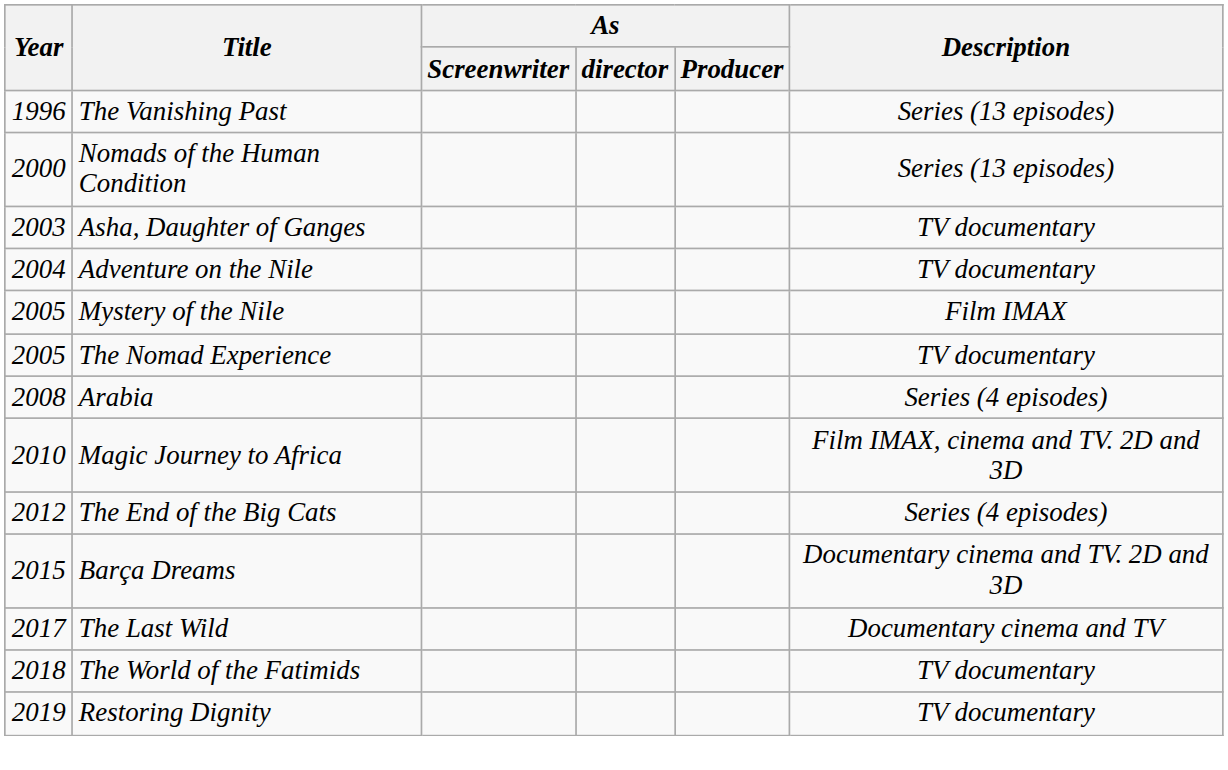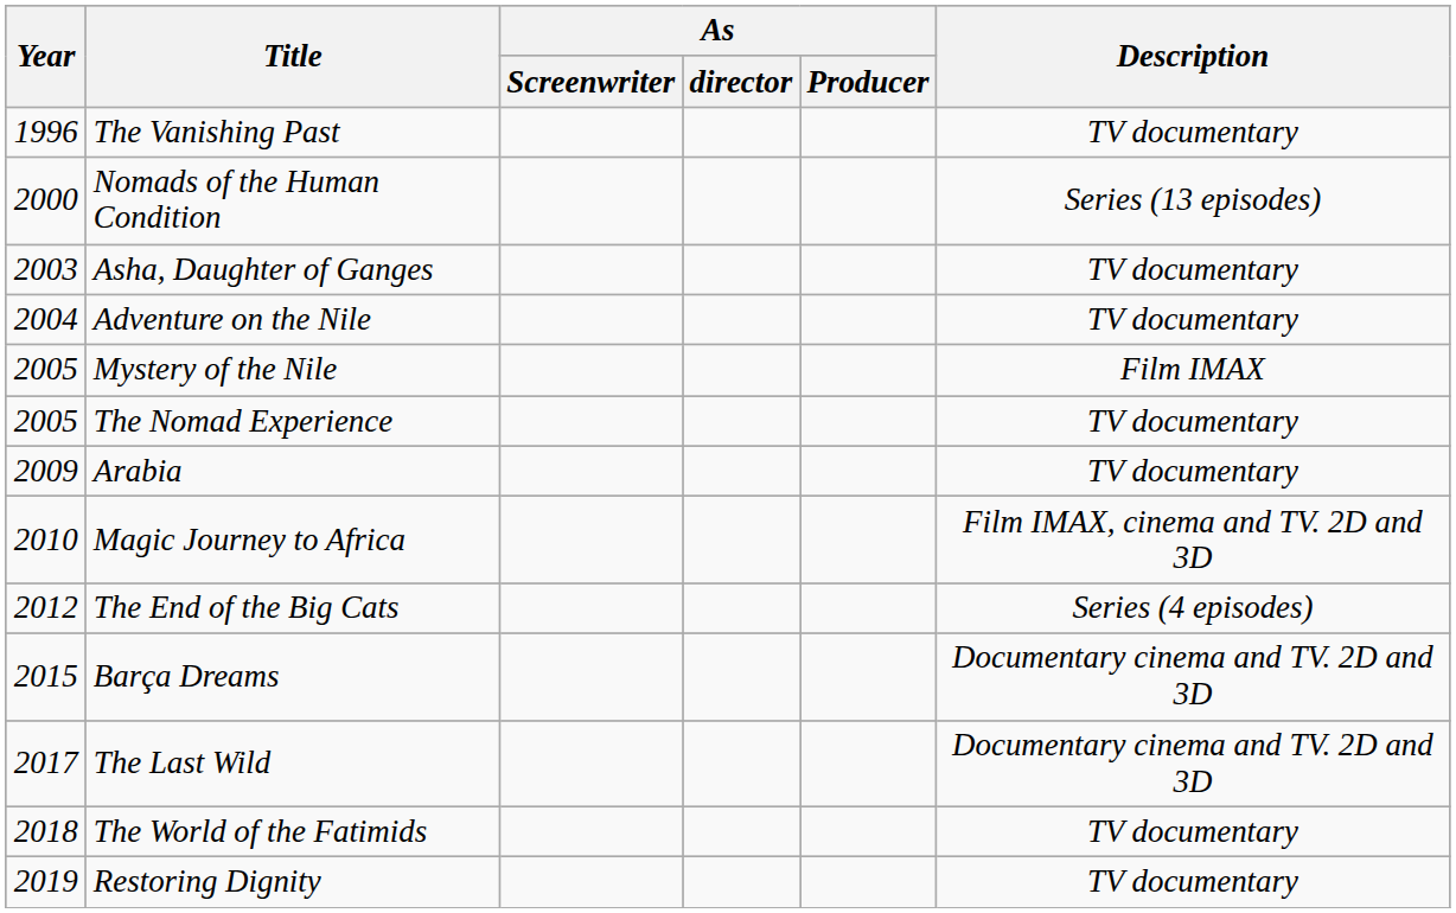 <table class="wikitable sortable">
 <tr>
 <th rowspan="2" width="33"><em>Year</em></th>
 <th rowspan="2" width="200"><em>Title</em></th>
 <th colspan="3"><em>As</em></th>
 <th rowspan="2" width="250"><em>Description</em></th>
 </tr>
 <tr>
 <th><em>Screenwriter</em></th>
 <th><em>director</em></th>
 <th><em>Producer</em></th>
 </tr>
 <tr align="center">
 <td><em>1996</em></td>
 <td align="left"><em>The Vanishing Past</em></td>
 <td></td>
 <td></td>
 <td></td>
-<td><em>Series (13 episodes)</em></td>
+<td><em>TV documentary</em></td>
 </tr>
 <tr align="center">
 <td><em>2000</em></td>
 <td align="left"><em>Nomads of the Human Condition</em></td>
 <td></td>
 <td></td>
 <td></td>
 <td><em>Series (13 episodes)</em></td>
 </tr>
 <tr align="center">
 <td><em>2003</em></td>
 <td align="left"><em>Asha, Daughter of Ganges</em></td>
 <td></td>
 <td></td>
 <td></td>
 <td><em>TV documentary</em></td>
 </tr>
 <tr align="center">
 <td><em>2004</em></td>
 <td align="left"><em>Adventure on the Nile</em></td>
 <td></td>
 <td></td>
 <td></td>
 <td><em>TV documentary</em></td>
 </tr>
 <tr align="center">
 <td><em>2005</em></td>
 <td align="left"><em>Mystery of the Nile</em></td>
 <td></td>
 <td></td>
 <td></td>
 <td><em>Film IMAX</em></td>
 </tr>
 <tr align="center">
 <td><em>2005</em></td>
 <td align="left"><em>The Nomad Experience</em></td>
 <td></td>
 <td></td>
 <td></td>
 <td><em>TV documentary</em></td>
 </tr>
 <tr align="center">
-<td><em>2008</em></td>
+<td><em>2009</em></td>
 <td align="left"><em>Arabia</em></td>
 <td></td>
 <td></td>
 <td></td>
-<td><em>Series (4 episodes)</em></td>
+<td><em>TV documentary</em></td>
 </tr>
 <tr align="center">
 <td><em>2010</em></td>
 <td align="left"><em>Magic Journey to Africa</em></td>
 <td></td>
 <td></td>
 <td></td>
 <td><em>Film IMAX, cinema and TV. 2D and 3D</em></td>
 </tr>
 <tr align="center">
 <td><em>2012</em></td>
 <td align="left"><em>The End of the Big Cats</em></td>
 <td></td>
 <td></td>
 <td></td>
 <td><em>Series (4 episodes)</em></td>
 </tr>
 <tr align="center">
 <td><em>2015</em></td>
 <td align="left"><em>Barça Dreams</em></td>
 <td></td>
 <td></td>
 <td></td>
 <td><em>Documentary cinema and TV. 2D and 3D</em></td>
 </tr>
 <tr align="center">
 <td><em>2017</em></td>
 <td align="left"><em>The Last Wild</em></td>
 <td></td>
 <td></td>
 <td></td>
-<td><em>Documentary cinema and TV</em></td>
+<td><em>Documentary cinema and TV. 2D and 3D</em></td>
 </tr>
 <tr align="center">
 <td><em>2018</em></td>
 <td align="left"><em>The World of the Fatimids</em></td>
 <td></td>
 <td></td>
 <td></td>
 <td><em>TV documentary</em></td>
 </tr>
 <tr align="center">
 <td><em>2019</em></td>
 <td align="left"><em>Restoring Dignity</em></td>
 <td></td>
 <td></td>
 <td></td>
 <td><em>TV documentary</em></td>
 </tr>
 </table>
